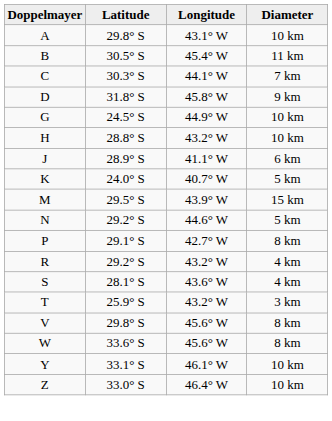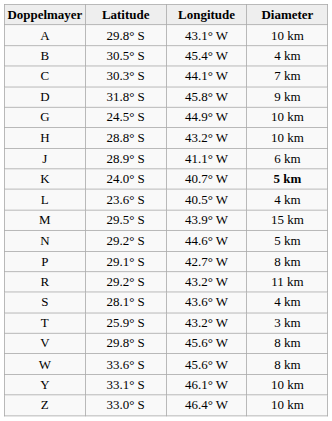 <table class="wikitable">
 <tr>
 <th width="25%" style="background:#eeeeee;">Doppelmayer</th>
 <th width="25%" style="background:#eeeeee;">Latitude</th>
 <th width="25%" style="background:#eeeeee;">Longitude</th>
 <th width="25%" style="background:#eeeeee;">Diameter</th>
 </tr>
 <tr>
 <td align="center">A</td>
 <td align="center">29.8° S</td>
 <td align="center">43.1° W</td>
 <td align="center">10 km</td>
 </tr>
 <tr>
 <td align="center">B</td>
 <td align="center">30.5° S</td>
 <td align="center">45.4° W</td>
-<td align="center">11 km</td>
+<td align="center">4 km</td>
 </tr>
 <tr>
 <td align="center">C</td>
 <td align="center">30.3° S</td>
 <td align="center">44.1° W</td>
 <td align="center">7 km</td>
 </tr>
 <tr>
 <td align="center">D</td>
 <td align="center">31.8° S</td>
 <td align="center">45.8° W</td>
 <td align="center">9 km</td>
 </tr>
 <tr>
 <td align="center">G</td>
 <td align="center">24.5° S</td>
 <td align="center">44.9° W</td>
 <td align="center">10 km</td>
 </tr>
 <tr>
 <td align="center">H</td>
 <td align="center">28.8° S</td>
 <td align="center">43.2° W</td>
 <td align="center">10 km</td>
 </tr>
 <tr>
 <td align="center">J</td>
 <td align="center">28.9° S</td>
 <td align="center">41.1° W</td>
 <td align="center">6 km</td>
 </tr>
 <tr>
 <td align="center">K</td>
 <td align="center">24.0° S</td>
 <td align="center">40.7° W</td>
-<td align="center">5 km</td>
+<td align="center"><strong>5 km</strong></td>
+</tr>
+<tr>
+<td align="center">L</td>
+<td align="center">23.6° S</td>
+<td align="center">40.5° W</td>
+<td align="center">4 km</td>
 </tr>
 <tr>
 <td align="center">M</td>
 <td align="center">29.5° S</td>
 <td align="center">43.9° W</td>
 <td align="center">15 km</td>
 </tr>
 <tr>
 <td align="center">N</td>
 <td align="center">29.2° S</td>
 <td align="center">44.6° W</td>
 <td align="center">5 km</td>
 </tr>
 <tr>
 <td align="center">P</td>
 <td align="center">29.1° S</td>
 <td align="center">42.7° W</td>
 <td align="center">8 km</td>
 </tr>
 <tr>
 <td align="center">R</td>
 <td align="center">29.2° S</td>
 <td align="center">43.2° W</td>
-<td align="center">4 km</td>
+<td align="center">11 km</td>
 </tr>
 <tr>
 <td align="center">S</td>
 <td align="center">28.1° S</td>
 <td align="center">43.6° W</td>
 <td align="center">4 km</td>
 </tr>
 <tr>
 <td align="center">T</td>
 <td align="center">25.9° S</td>
 <td align="center">43.2° W</td>
 <td align="center">3 km</td>
 </tr>
 <tr>
 <td align="center">V</td>
 <td align="center">29.8° S</td>
 <td align="center">45.6° W</td>
 <td align="center">8 km</td>
 </tr>
 <tr>
 <td align="center">W</td>
 <td align="center">33.6° S</td>
 <td align="center">45.6° W</td>
 <td align="center">8 km</td>
 </tr>
 <tr>
 <td align="center">Y</td>
 <td align="center">33.1° S</td>
 <td align="center">46.1° W</td>
 <td align="center">10 km</td>
 </tr>
 <tr>
 <td align="center">Z</td>
 <td align="center">33.0° S</td>
 <td align="center">46.4° W</td>
 <td align="center">10 km</td>
 </tr>
 </table>
